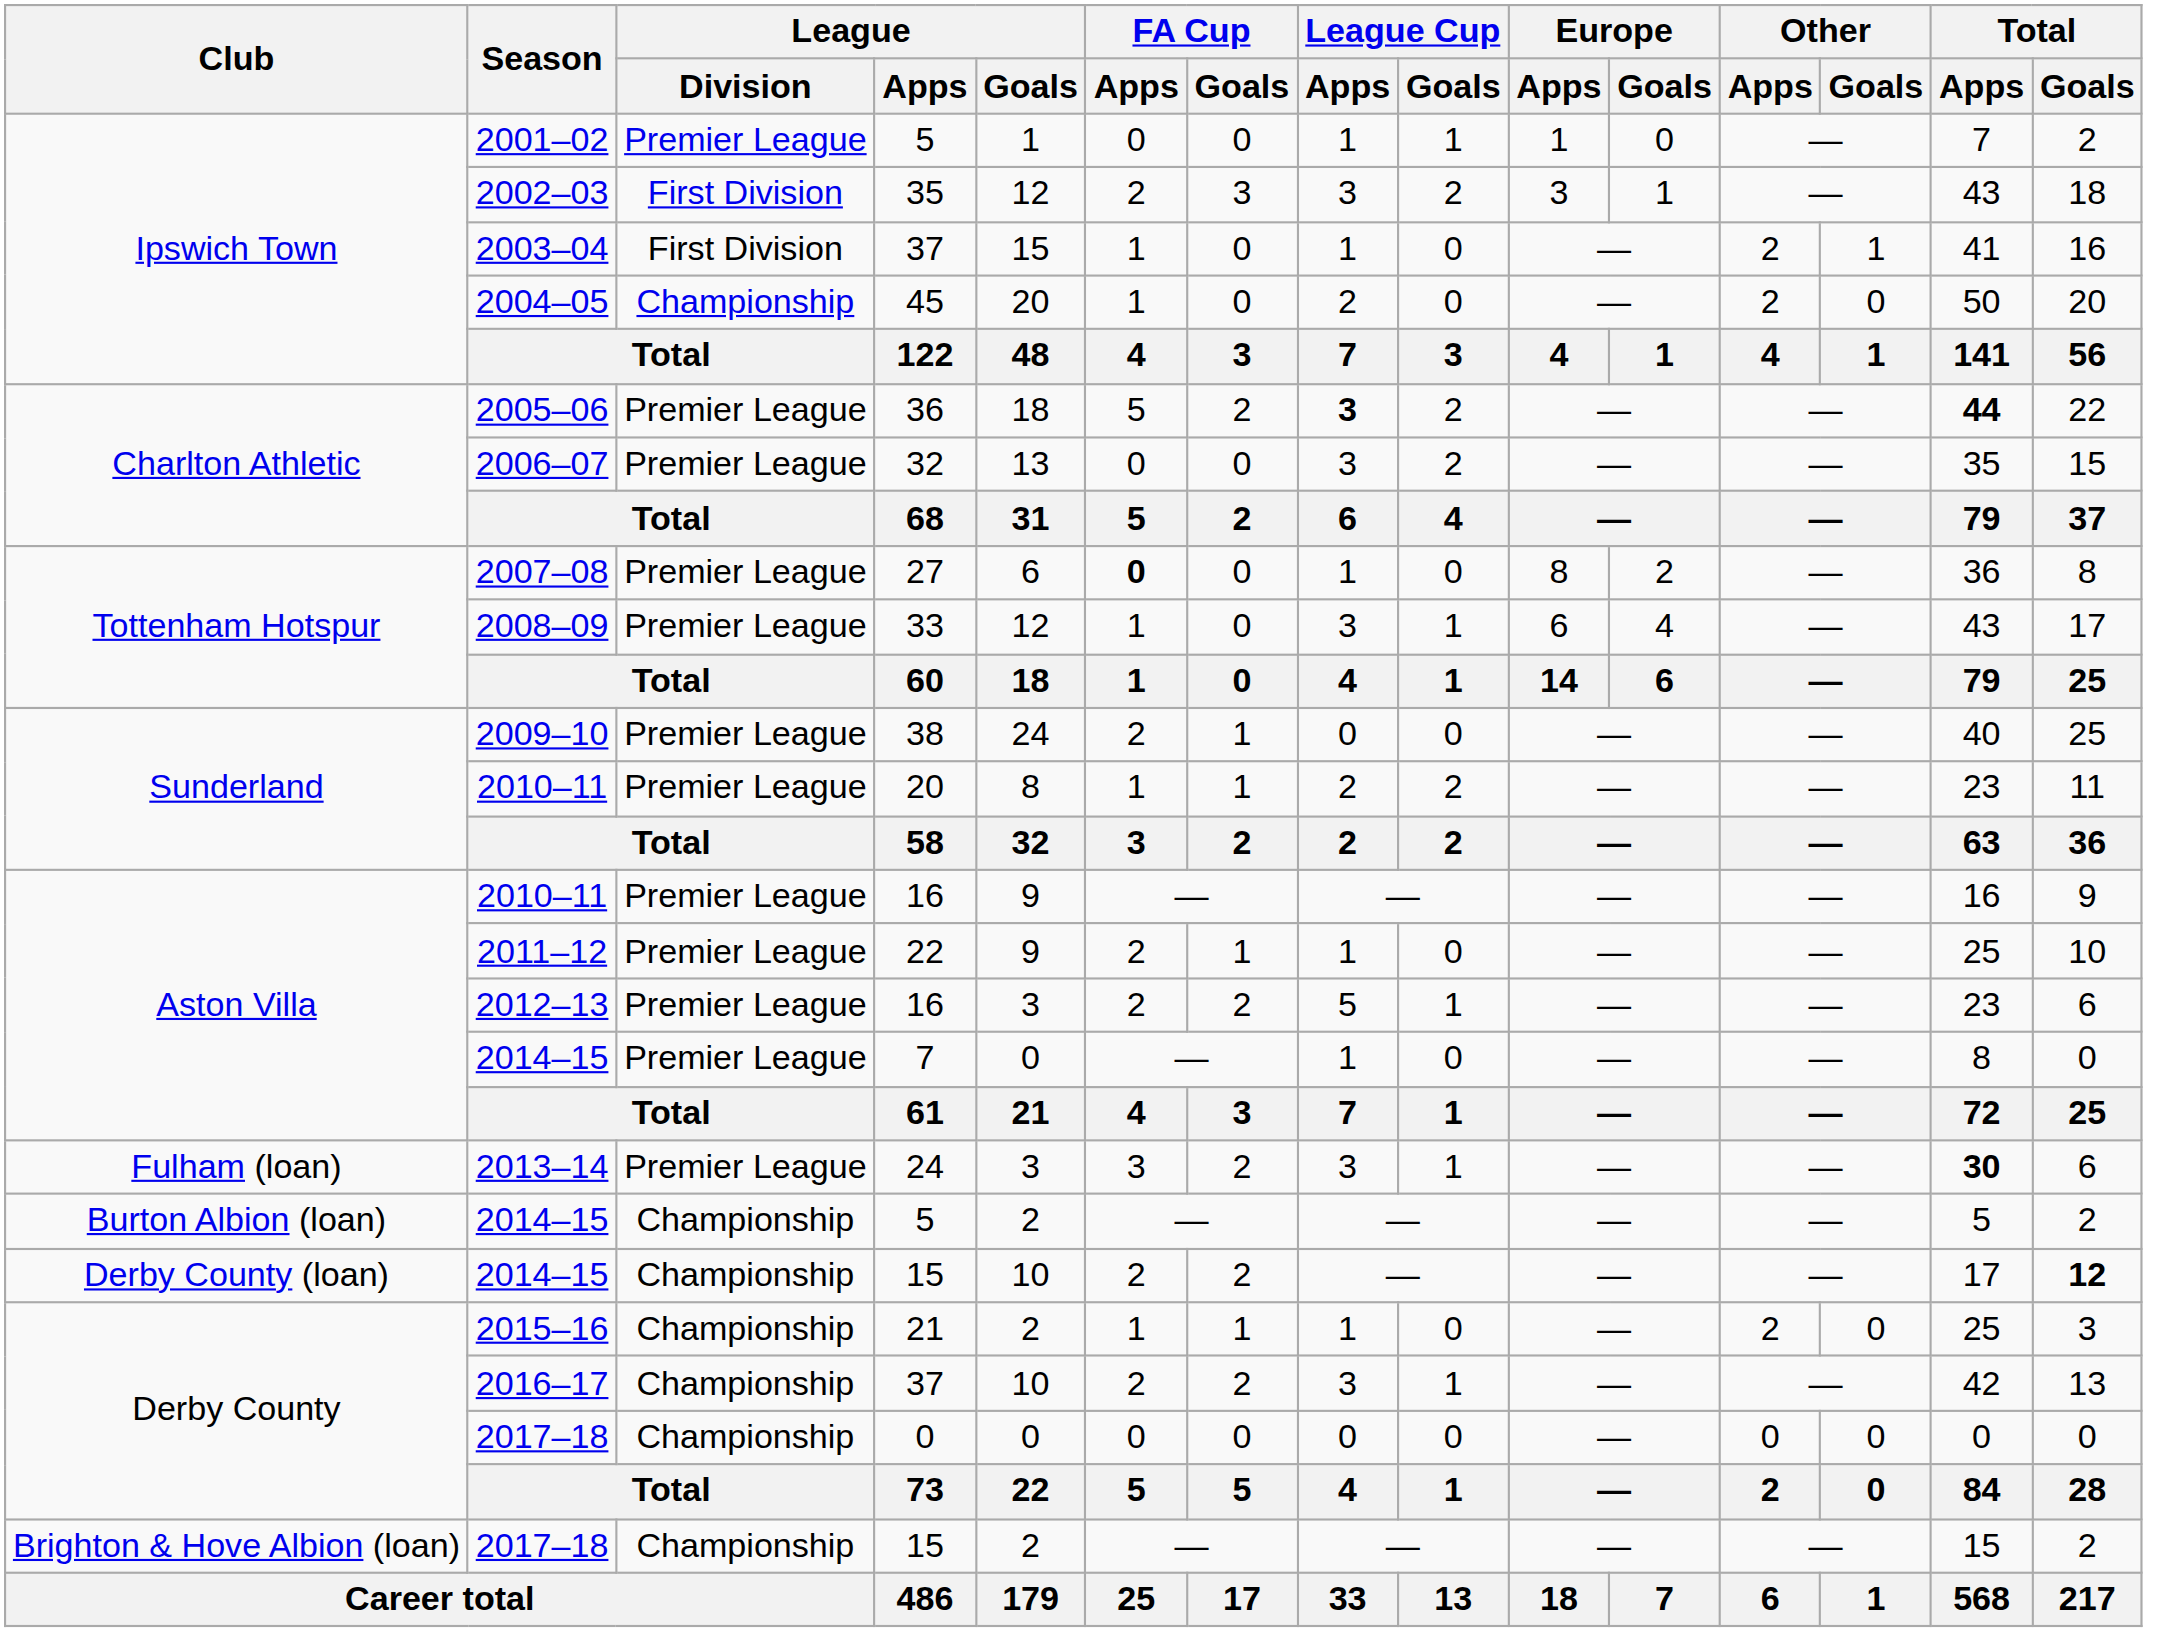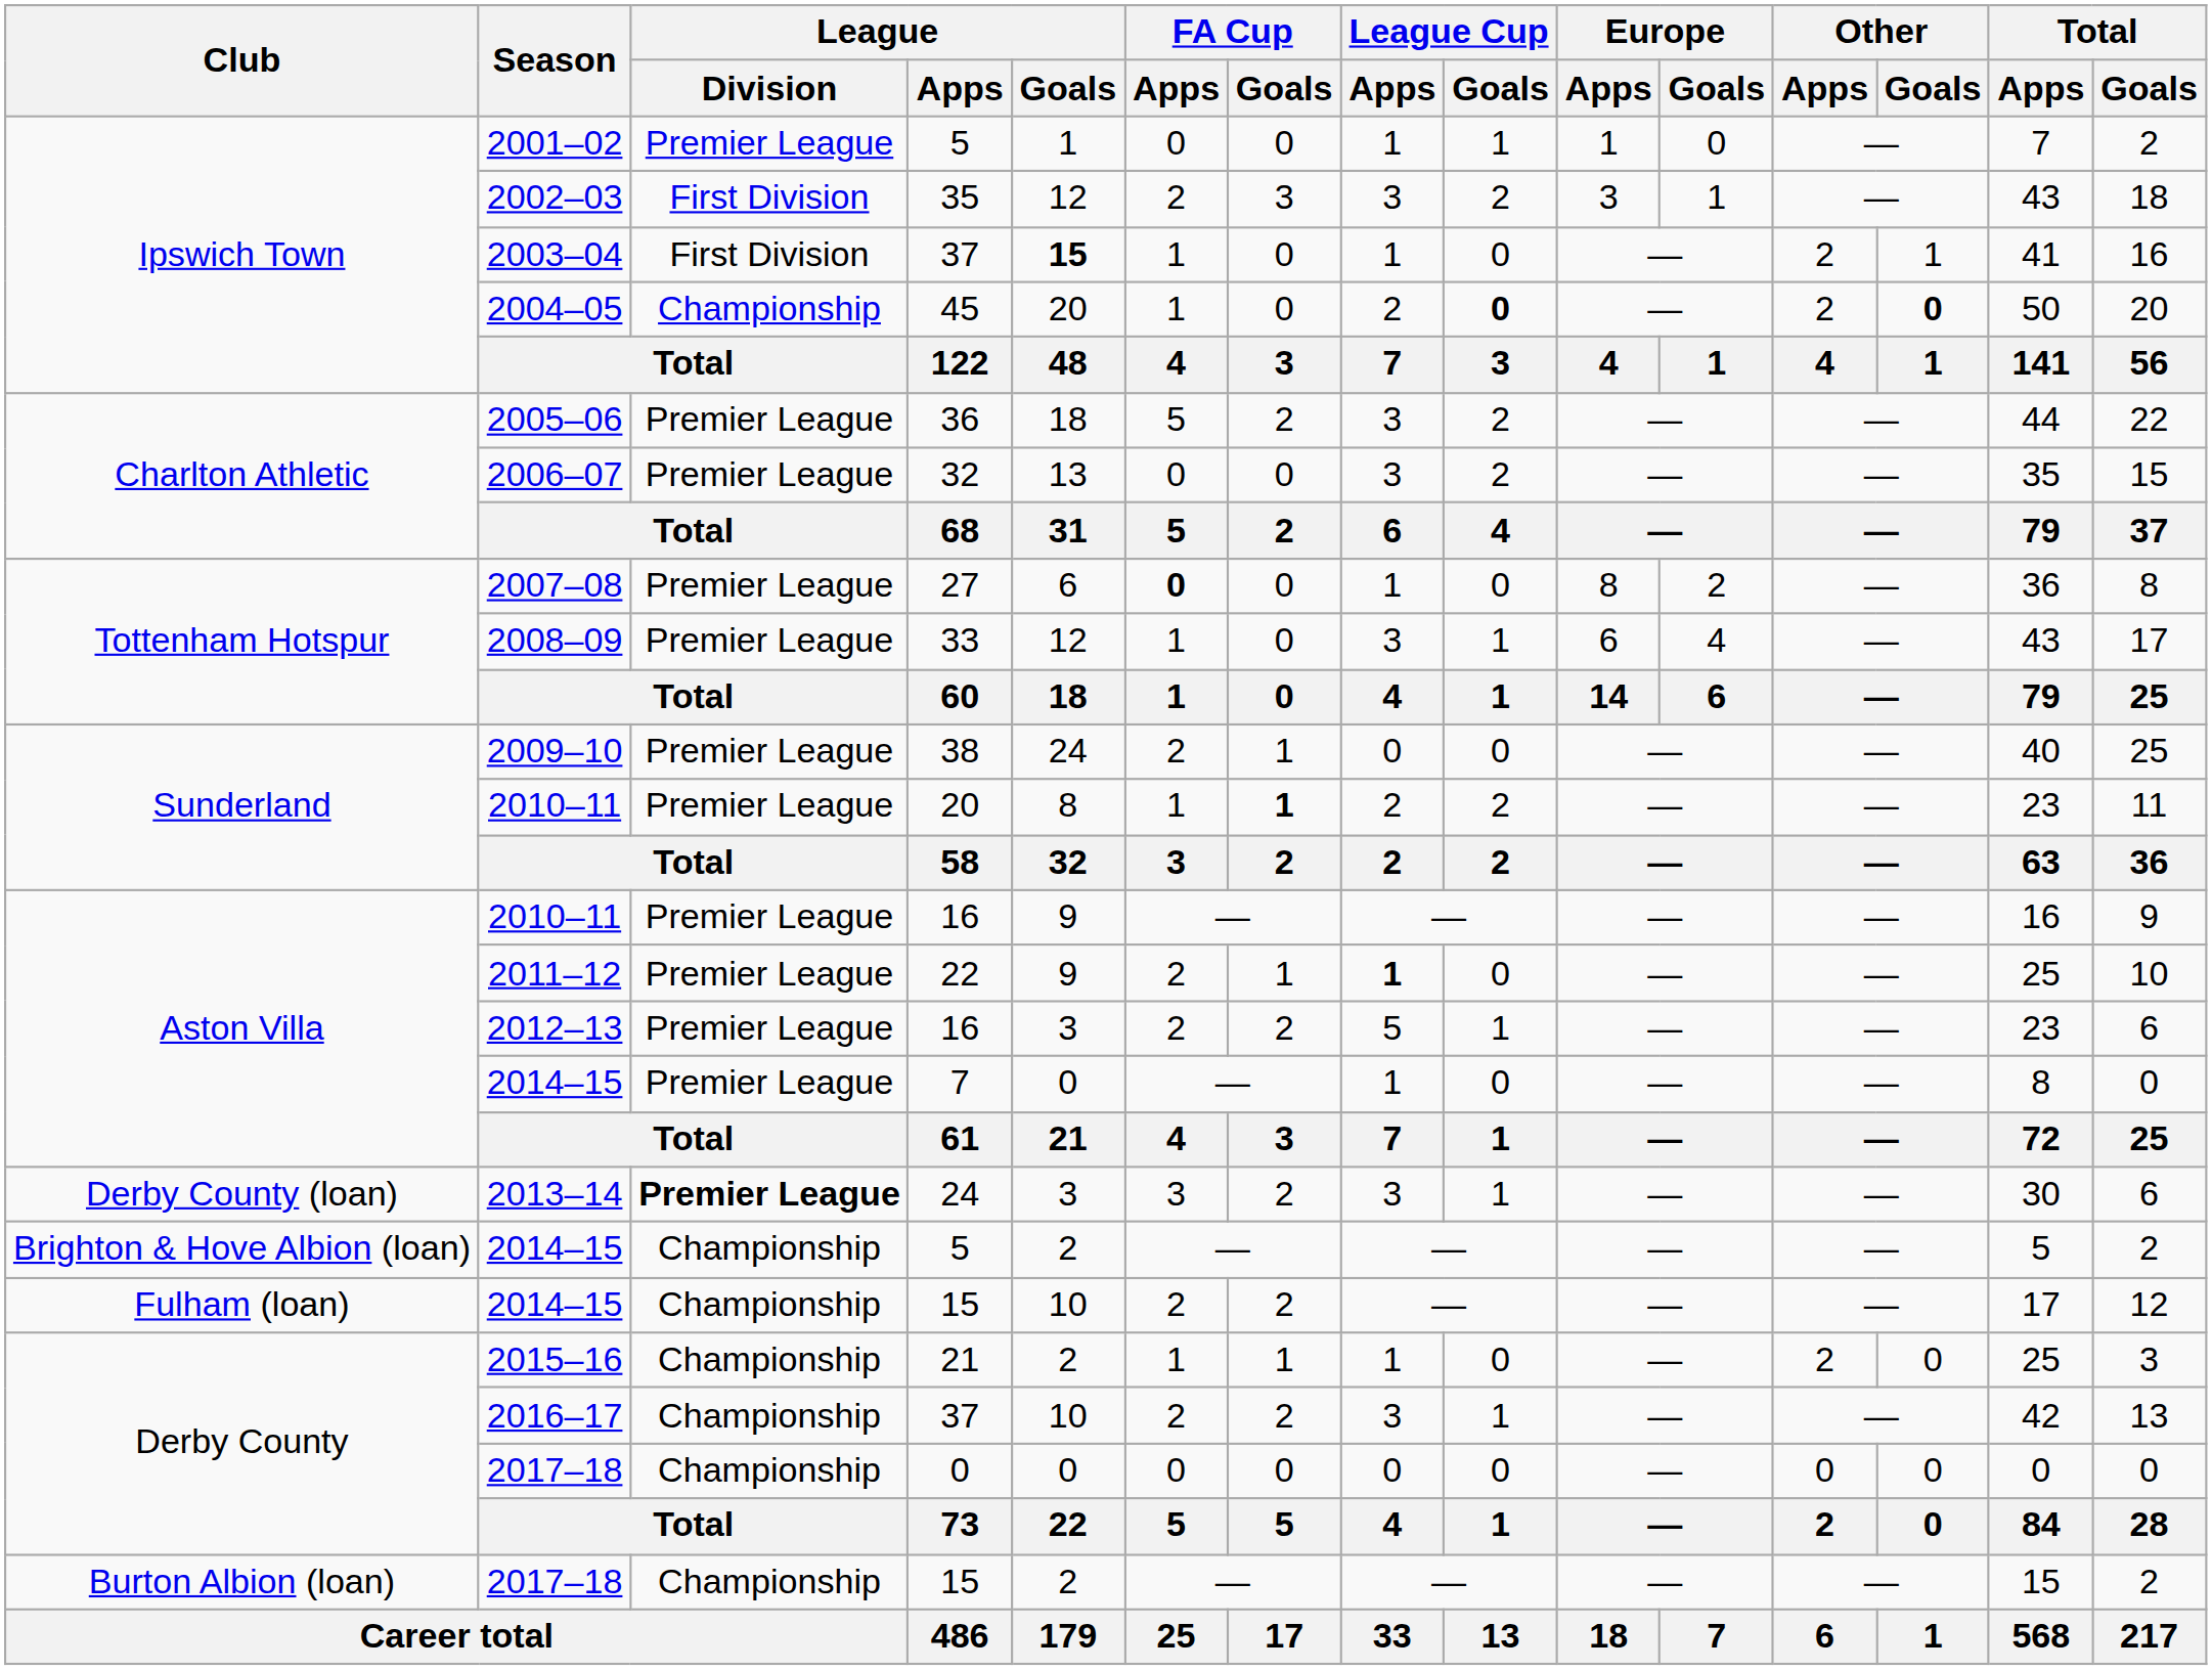 <table class=wikitable style=text-align:center>
 <tr>
 <th rowspan=2>Club</th>
 <th rowspan=2>Season</th>
 <th colspan=3>League</th>
 <th colspan=2><a href='#'>FA Cup</a></th>
 <th colspan=2><a href='#'>League Cup</a></th>
 <th colspan=2>Europe</th>
 <th colspan=2>Other</th>
 <th colspan=2>Total</th>
 </tr>
 <tr>
 <th>Division</th>
 <th>Apps</th>
 <th>Goals</th>
 <th>Apps</th>
 <th>Goals</th>
 <th>Apps</th>
 <th>Goals</th>
 <th>Apps</th>
 <th>Goals</th>
 <th>Apps</th>
 <th>Goals</th>
 <th>Apps</th>
 <th>Goals</th>
 </tr>
 <tr>
 <td rowspan=5><a href='#'>Ipswich Town</a></td>
 <td><a href='#'>2001–02</a></td>
 <td><a href='#'>Premier League</a></td>
 <td>5</td>
 <td>1</td>
 <td>0</td>
 <td>0</td>
 <td>1</td>
 <td>1</td>
 <td>1</td>
 <td>0</td>
 <td colspan=2>—</td>
 <td>7</td>
 <td>2</td>
 </tr>
 <tr>
 <td><a href='#'>2002–03</a></td>
 <td><a href='#'>First Division</a></td>
 <td>35</td>
 <td>12</td>
 <td>2</td>
 <td>3</td>
 <td>3</td>
 <td>2</td>
 <td>3</td>
 <td>1</td>
 <td colspan=2>—</td>
 <td>43</td>
 <td>18</td>
 </tr>
 <tr>
 <td><a href='#'>2003–04</a></td>
 <td>First Division</td>
 <td>37</td>
-<td>15</td>
+<td><strong>15</strong></td>
 <td>1</td>
 <td>0</td>
 <td>1</td>
 <td>0</td>
 <td colspan=2>—</td>
 <td>2</td>
 <td>1</td>
 <td>41</td>
 <td>16</td>
 </tr>
 <tr>
 <td><a href='#'>2004–05</a></td>
 <td><a href='#'>Championship</a></td>
 <td>45</td>
 <td>20</td>
 <td>1</td>
 <td>0</td>
 <td>2</td>
-<td>0</td>
+<td><strong>0</strong></td>
 <td colspan=2>—</td>
 <td>2</td>
-<td>0</td>
+<td><strong>0</strong></td>
 <td>50</td>
 <td>20</td>
 </tr>
 <tr>
 <th colspan=2>Total</th>
 <th>122</th>
 <th>48</th>
 <th>4</th>
 <th>3</th>
 <th>7</th>
 <th>3</th>
 <th>4</th>
 <th>1</th>
 <th>4</th>
 <th>1</th>
 <th>141</th>
 <th>56</th>
 </tr>
 <tr>
 <td rowspan=3><a href='#'>Charlton Athletic</a></td>
 <td><a href='#'>2005–06</a></td>
 <td>Premier League</td>
 <td>36</td>
 <td>18</td>
 <td>5</td>
 <td>2</td>
-<td><strong>3</strong></td>
+<td>3</td>
 <td>2</td>
 <td colspan=2>—</td>
 <td colspan=2>—</td>
-<td><strong>44</strong></td>
+<td>44</td>
 <td>22</td>
 </tr>
 <tr>
 <td><a href='#'>2006–07</a></td>
 <td>Premier League</td>
 <td>32</td>
 <td>13</td>
 <td>0</td>
 <td>0</td>
 <td>3</td>
 <td>2</td>
 <td colspan=2>—</td>
 <td colspan=2>—</td>
 <td>35</td>
 <td>15</td>
 </tr>
 <tr>
 <th colspan=2>Total</th>
 <th>68</th>
 <th>31</th>
 <th>5</th>
 <th>2</th>
 <th>6</th>
 <th>4</th>
 <th colspan=2>—</th>
 <th colspan=2>—</th>
 <th>79</th>
 <th>37</th>
 </tr>
 <tr>
 <td rowspan=3><a href='#'>Tottenham Hotspur</a></td>
 <td><a href='#'>2007–08</a></td>
 <td>Premier League</td>
 <td>27</td>
 <td>6</td>
 <td><strong>0</strong></td>
 <td>0</td>
 <td>1</td>
 <td>0</td>
 <td>8</td>
 <td>2</td>
 <td colspan=2>—</td>
 <td>36</td>
 <td>8</td>
 </tr>
 <tr>
 <td><a href='#'>2008–09</a></td>
 <td>Premier League</td>
 <td>33</td>
 <td>12</td>
 <td>1</td>
 <td>0</td>
 <td>3</td>
 <td>1</td>
 <td>6</td>
 <td>4</td>
 <td colspan=2>—</td>
 <td>43</td>
 <td>17</td>
 </tr>
 <tr>
 <th colspan=2>Total</th>
 <th>60</th>
 <th>18</th>
 <th>1</th>
 <th>0</th>
 <th>4</th>
 <th>1</th>
 <th>14</th>
 <th>6</th>
 <th colspan=2>—</th>
 <th>79</th>
 <th>25</th>
 </tr>
 <tr>
 <td rowspan=3><a href='#'>Sunderland</a></td>
 <td><a href='#'>2009–10</a></td>
 <td>Premier League</td>
 <td>38</td>
 <td>24</td>
 <td>2</td>
 <td>1</td>
 <td>0</td>
 <td>0</td>
 <td colspan=2>—</td>
 <td colspan=2>—</td>
 <td>40</td>
 <td>25</td>
 </tr>
 <tr>
 <td><a href='#'>2010–11</a></td>
 <td>Premier League</td>
 <td>20</td>
 <td>8</td>
 <td>1</td>
-<td>1</td>
+<td><strong>1</strong></td>
 <td>2</td>
 <td>2</td>
 <td colspan=2>—</td>
 <td colspan=2>—</td>
 <td>23</td>
 <td>11</td>
 </tr>
 <tr>
 <th colspan=2>Total</th>
 <th>58</th>
 <th>32</th>
 <th>3</th>
 <th>2</th>
 <th>2</th>
 <th>2</th>
 <th colspan=2>—</th>
 <th colspan=2>—</th>
 <th>63</th>
 <th>36</th>
 </tr>
 <tr>
 <td rowspan=5><a href='#'>Aston Villa</a></td>
 <td><a href='#'>2010–11</a></td>
 <td>Premier League</td>
 <td>16</td>
 <td>9</td>
 <td colspan=2>—</td>
 <td colspan=2>—</td>
 <td colspan=2>—</td>
 <td colspan=2>—</td>
 <td>16</td>
 <td>9</td>
 </tr>
 <tr>
 <td><a href='#'>2011–12</a></td>
 <td>Premier League</td>
 <td>22</td>
 <td>9</td>
 <td>2</td>
 <td>1</td>
-<td>1</td>
+<td><strong>1</strong></td>
 <td>0</td>
 <td colspan=2>—</td>
 <td colspan=2>—</td>
 <td>25</td>
 <td>10</td>
 </tr>
 <tr>
 <td><a href='#'>2012–13</a></td>
 <td>Premier League</td>
 <td>16</td>
 <td>3</td>
 <td>2</td>
 <td>2</td>
 <td>5</td>
 <td>1</td>
 <td colspan=2>—</td>
 <td colspan=2>—</td>
 <td>23</td>
 <td>6</td>
 </tr>
 <tr>
 <td><a href='#'>2014–15</a></td>
 <td>Premier League</td>
 <td>7</td>
 <td>0</td>
 <td colspan=2>—</td>
 <td>1</td>
 <td>0</td>
 <td colspan=2>—</td>
 <td colspan=2>—</td>
 <td>8</td>
 <td>0</td>
 </tr>
 <tr>
 <th colspan=2>Total</th>
 <th>61</th>
 <th>21</th>
 <th>4</th>
 <th>3</th>
 <th>7</th>
 <th>1</th>
 <th colspan=2>—</th>
 <th colspan=2>—</th>
 <th>72</th>
 <th>25</th>
 </tr>
 <tr>
-<td><a href='#'>Fulham</a> (loan)</td>
+<td><a href='#'>Derby County</a> (loan)</td>
 <td><a href='#'>2013–14</a></td>
-<td>Premier League</td>
+<td><strong>Premier League</strong></td>
 <td>24</td>
 <td>3</td>
 <td>3</td>
 <td>2</td>
 <td>3</td>
 <td>1</td>
 <td colspan=2>—</td>
 <td colspan=2>—</td>
-<td><strong>30</strong></td>
+<td>30</td>
 <td>6</td>
 </tr>
 <tr>
-<td><a href='#'>Burton Albion</a> (loan)</td>
+<td><a href='#'>Brighton & Hove Albion</a> (loan)</td>
 <td><a href='#'>2014–15</a></td>
 <td>Championship</td>
 <td>5</td>
 <td>2</td>
 <td colspan=2>—</td>
 <td colspan=2>—</td>
 <td colspan=2>—</td>
 <td colspan=2>—</td>
 <td>5</td>
 <td>2</td>
 </tr>
 <tr>
-<td><a href='#'>Derby County</a> (loan)</td>
+<td><a href='#'>Fulham</a> (loan)</td>
 <td><a href='#'>2014–15</a></td>
 <td>Championship</td>
 <td>15</td>
 <td>10</td>
 <td>2</td>
 <td>2</td>
 <td colspan=2>—</td>
 <td colspan=2>—</td>
 <td colspan=2>—</td>
 <td>17</td>
-<td><strong>12</strong></td>
+<td>12</td>
 </tr>
 <tr>
 <td rowspan=4>Derby County</td>
 <td><a href='#'>2015–16</a></td>
 <td>Championship</td>
 <td>21</td>
 <td>2</td>
 <td>1</td>
 <td>1</td>
 <td>1</td>
 <td>0</td>
 <td colspan=2>—</td>
 <td>2</td>
 <td>0</td>
 <td>25</td>
 <td>3</td>
 </tr>
 <tr>
 <td><a href='#'>2016–17</a></td>
 <td>Championship</td>
 <td>37</td>
 <td>10</td>
 <td>2</td>
 <td>2</td>
 <td>3</td>
 <td>1</td>
 <td colspan=2>—</td>
 <td colspan=2>—</td>
 <td>42</td>
 <td>13</td>
 </tr>
 <tr>
 <td><a href='#'>2017–18</a></td>
 <td>Championship</td>
 <td>0</td>
 <td>0</td>
 <td>0</td>
 <td>0</td>
 <td>0</td>
 <td>0</td>
 <td colspan=2>—</td>
 <td>0</td>
 <td>0</td>
 <td>0</td>
 <td>0</td>
 </tr>
 <tr>
 <th colspan=2>Total</th>
 <th>73</th>
 <th>22</th>
 <th>5</th>
 <th>5</th>
 <th>4</th>
 <th>1</th>
 <th colspan=2>—</th>
 <th>2</th>
 <th>0</th>
 <th>84</th>
 <th>28</th>
 </tr>
 <tr>
-<td><a href='#'>Brighton & Hove Albion</a> (loan)</td>
+<td><a href='#'>Burton Albion</a> (loan)</td>
 <td><a href='#'>2017–18</a></td>
 <td>Championship</td>
 <td>15</td>
 <td>2</td>
 <td colspan=2>—</td>
 <td colspan=2>—</td>
 <td colspan=2>—</td>
 <td colspan=2>—</td>
 <td>15</td>
 <td>2</td>
 </tr>
 <tr>
 <th colspan=3>Career total</th>
 <th>486</th>
 <th>179</th>
 <th>25</th>
 <th>17</th>
 <th>33</th>
 <th>13</th>
 <th>18</th>
 <th>7</th>
 <th>6</th>
 <th>1</th>
 <th>568</th>
 <th>217</th>
 </tr>
 </table>
